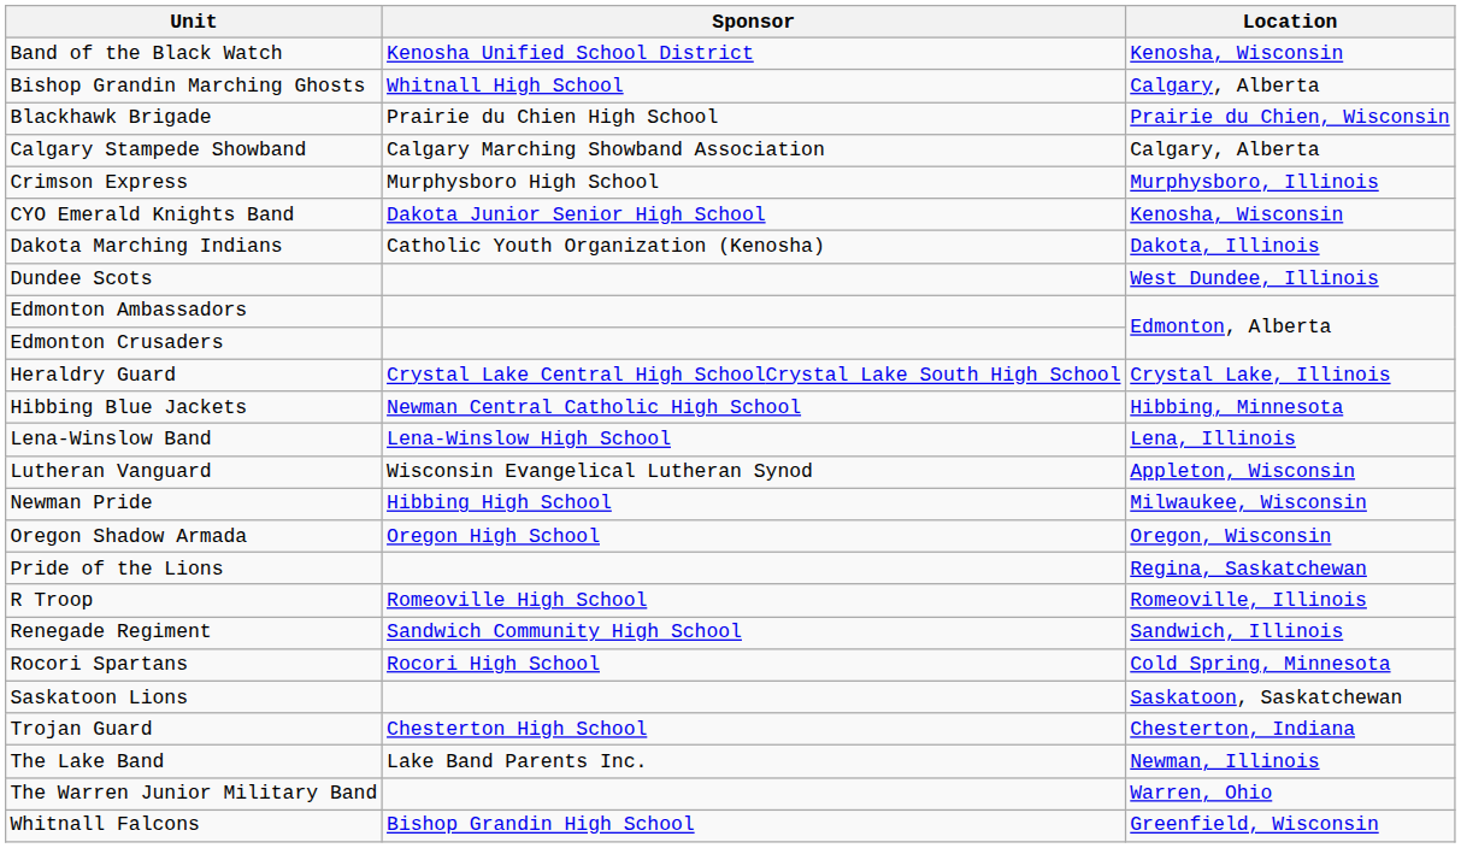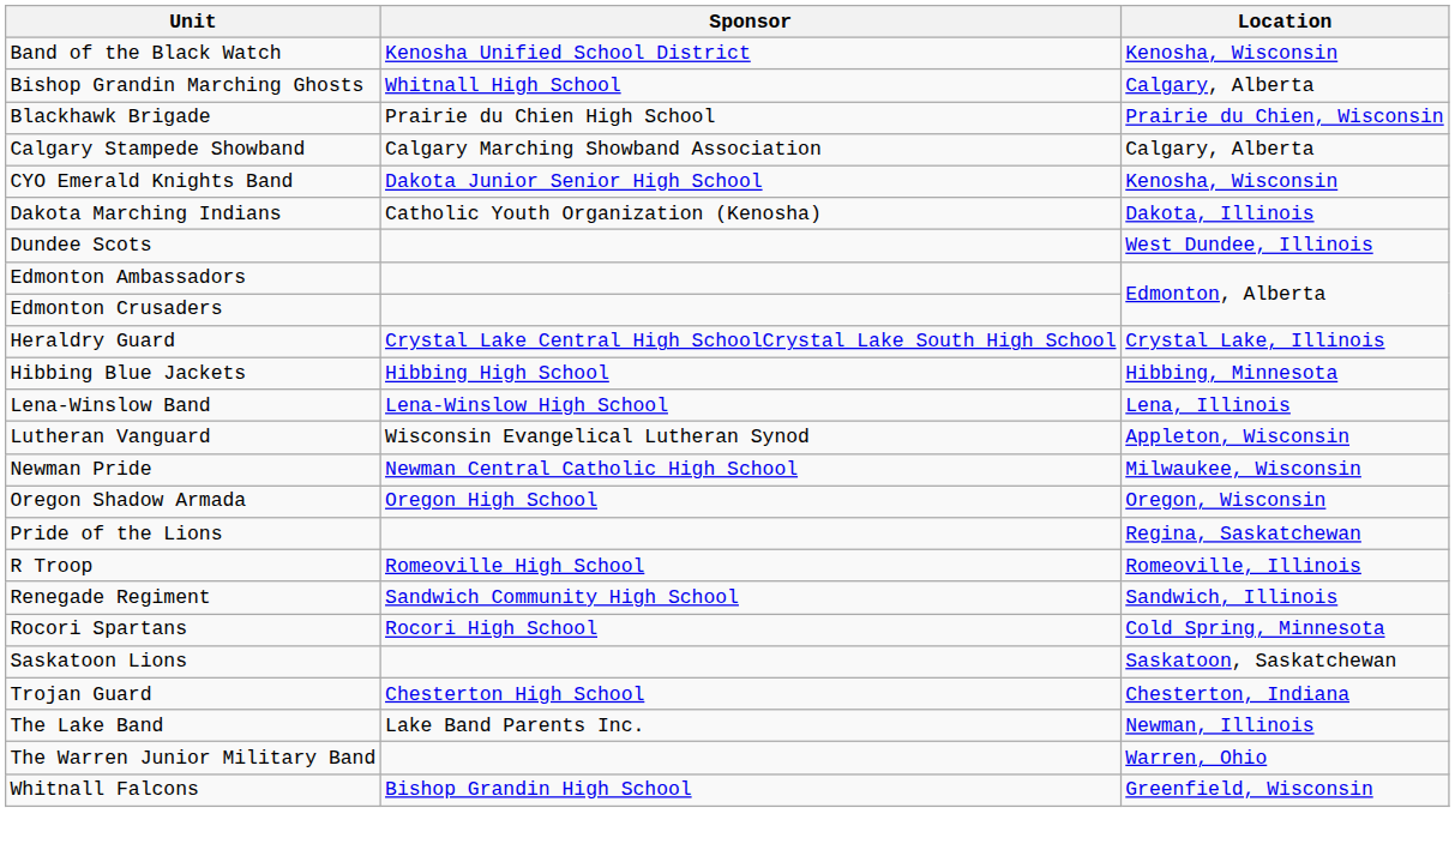 <table class="wikitable">
 <tr>
 <th>Unit</th>
 <th>Sponsor</th>
 <th>Location</th>
 </tr>
 <tr>
 <td>Band of the Black Watch</td>
 <td><a href='#'>Kenosha Unified School District</a></td>
 <td><a href='#'>Kenosha, Wisconsin</a></td>
 </tr>
 <tr>
 <td>Bishop Grandin Marching Ghosts</td>
 <td><a href='#'>Whitnall High School</a></td>
 <td><a href='#'>Calgary</a>, Alberta</td>
 </tr>
 <tr>
 <td>Blackhawk Brigade</td>
 <td>Prairie du Chien High School</td>
 <td><a href='#'>Prairie du Chien, Wisconsin</a></td>
 </tr>
 <tr>
 <td>Calgary Stampede Showband</td>
 <td>Calgary Marching Showband Association</td>
 <td>Calgary, Alberta</td>
-</tr>
-<tr>
-<td>Crimson Express</td>
-<td>Murphysboro High School</td>
-<td><a href='#'>Murphysboro, Illinois</a></td>
 </tr>
 <tr>
 <td>CYO Emerald Knights Band</td>
 <td><a href='#'>Dakota Junior Senior High School</a></td>
 <td><a href='#'>Kenosha, Wisconsin</a></td>
 </tr>
 <tr>
 <td>Dakota Marching Indians</td>
 <td>Catholic Youth Organization (Kenosha)</td>
 <td><a href='#'>Dakota, Illinois</a></td>
 </tr>
 <tr>
 <td>Dundee Scots</td>
 <td></td>
 <td><a href='#'>West Dundee, Illinois</a></td>
 </tr>
 <tr>
 <td>Edmonton Ambassadors</td>
 <td></td>
 <td rowspan="2"><a href='#'>Edmonton</a>, Alberta</td>
 </tr>
 <tr>
 <td>Edmonton Crusaders</td>
 <td></td>
 </tr>
 <tr>
 <td>Heraldry Guard</td>
 <td><a href='#'>Crystal Lake Central High School</a><a href='#'>Crystal Lake South High School</a></td>
 <td><a href='#'>Crystal Lake, Illinois</a></td>
 </tr>
 <tr>
 <td>Hibbing Blue Jackets</td>
-<td><a href='#'>Newman Central Catholic High School</a></td>
+<td><a href='#'>Hibbing High School</a></td>
 <td><a href='#'>Hibbing, Minnesota</a></td>
 </tr>
 <tr>
 <td>Lena-Winslow Band</td>
 <td><a href='#'>Lena-Winslow High School</a></td>
 <td><a href='#'>Lena, Illinois</a></td>
 </tr>
 <tr>
 <td>Lutheran Vanguard</td>
 <td>Wisconsin Evangelical Lutheran Synod</td>
 <td><a href='#'>Appleton, Wisconsin</a></td>
 </tr>
 <tr>
 <td>Newman Pride</td>
-<td><a href='#'>Hibbing High School</a></td>
+<td><a href='#'>Newman Central Catholic High School</a></td>
 <td><a href='#'>Milwaukee, Wisconsin</a></td>
 </tr>
 <tr>
 <td>Oregon Shadow Armada</td>
 <td><a href='#'>Oregon High School</a></td>
 <td><a href='#'>Oregon, Wisconsin</a></td>
 </tr>
 <tr>
 <td>Pride of the Lions</td>
 <td></td>
 <td><a href='#'>Regina, Saskatchewan</a></td>
 </tr>
 <tr>
 <td>R Troop</td>
 <td><a href='#'>Romeoville High School</a></td>
 <td><a href='#'>Romeoville, Illinois</a></td>
 </tr>
 <tr>
 <td>Renegade Regiment</td>
 <td><a href='#'>Sandwich Community High School</a></td>
 <td><a href='#'>Sandwich, Illinois</a></td>
 </tr>
 <tr>
 <td>Rocori Spartans</td>
 <td><a href='#'>Rocori High School</a></td>
 <td><a href='#'>Cold Spring, Minnesota</a></td>
 </tr>
 <tr>
 <td>Saskatoon Lions</td>
 <td></td>
 <td><a href='#'>Saskatoon</a>, Saskatchewan</td>
 </tr>
 <tr>
 <td>Trojan Guard</td>
 <td><a href='#'>Chesterton High School</a></td>
 <td><a href='#'>Chesterton, Indiana</a></td>
 </tr>
 <tr>
 <td>The Lake Band</td>
 <td>Lake Band Parents Inc.</td>
 <td><a href='#'>Newman, Illinois</a></td>
 </tr>
 <tr>
 <td>The Warren Junior Military Band</td>
 <td></td>
 <td><a href='#'>Warren, Ohio</a></td>
 </tr>
 <tr>
 <td>Whitnall Falcons</td>
 <td><a href='#'>Bishop Grandin High School</a></td>
 <td><a href='#'>Greenfield, Wisconsin</a></td>
 </tr>
 </table>
